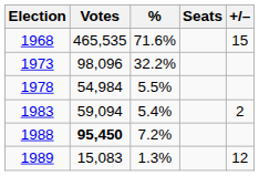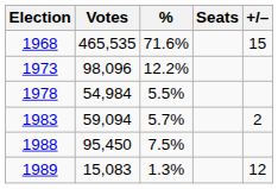 <table class=wikitable style=text-align:center>
 <tr>
 <th>Election</th>
 <th>Votes</th>
 <th>%</th>
 <th>Seats</th>
 <th>+/–</th>
 </tr>
 <tr>
 <td><a href='#'>1968</a></td>
 <td>465,535</td>
 <td>71.6%</td>
 <td></td>
 <td> 15</td>
 </tr>
 <tr>
 <td><a href='#'>1973</a></td>
 <td>98,096</td>
-<td>32.2%</td>
+<td>12.2%</td>
 <td></td>
 <td></td>
 </tr>
 <tr>
 <td><a href='#'>1978</a></td>
 <td>54,984</td>
 <td>5.5%</td>
 <td></td>
 <td></td>
 </tr>
 <tr>
 <td><a href='#'>1983</a></td>
 <td>59,094</td>
-<td>5.4%</td>
+<td>5.7%</td>
 <td></td>
 <td> 2</td>
 </tr>
 <tr>
 <td><a href='#'>1988</a></td>
-<td><strong>95,450</strong></td>
-<td>7.2%</td>
+<td>95,450</td>
+<td>7.5%</td>
 <td></td>
 <td></td>
 </tr>
 <tr>
 <td><a href='#'>1989</a></td>
 <td>15,083</td>
 <td>1.3%</td>
 <td></td>
 <td> 12</td>
 </tr>
 </table>
